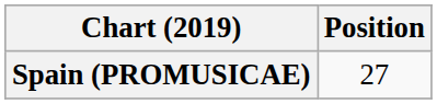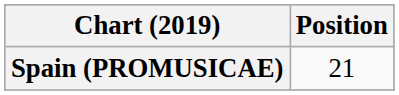 <table class="wikitable plainrowheaders" style="text-align:center">
 <tr>
 <th>Chart (2019)</th>
 <th>Position</th>
 </tr>
 <tr>
 <th scope="row">Spain (PROMUSICAE)</th>
-<td>27</td>
+<td>21</td>
 </tr>
 </table>
